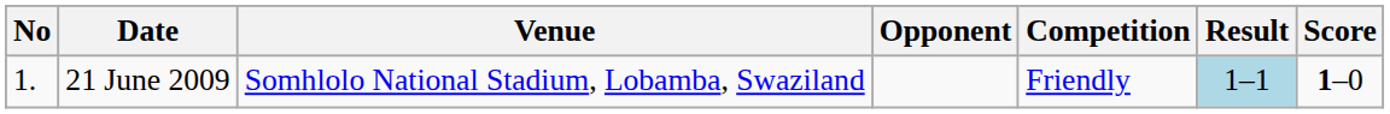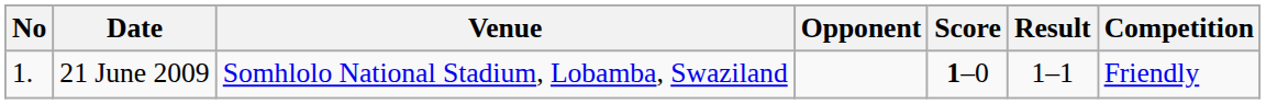 <table class="wikitable" style="font-size:85%;">
 <tr>
 <th>No</th>
 <th>Date</th>
 <th>Venue</th>
 <th>Opponent</th>
+<th>Score</th>
+<th>Result</th>
 <th>Competition</th>
-<th>Result</th>
-<th>Score</th>
 </tr>
 <tr>
 <td>1.</td>
 <td>21 June 2009</td>
 <td><a href='#'>Somhlolo National Stadium</a>, <a href='#'>Lobamba</a>, <a href='#'>Swaziland</a></td>
 <td></td>
+<td align=center><strong>1</strong>–0</td>
+<td align=center>1–1</td>
 <td><a href='#'>Friendly</a></td>
-<td align=center style="background: lightblue;">1–1</td>
-<td align=center><strong>1</strong>–0</td>
 </tr>
 </table>
